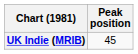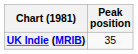 <table class="wikitable sortable plainrowheaders" style="text-align:center">
 <tr>
 <th>Chart (1981)</th>
 <th>Peak<br>position</th>
 </tr>
 <tr>
 <th scope="row"><a href='#'>UK Indie</a> (<a href='#'>MRIB</a>)</th>
-<td>45</td>
+<td>35</td>
 </tr>
 </table>
